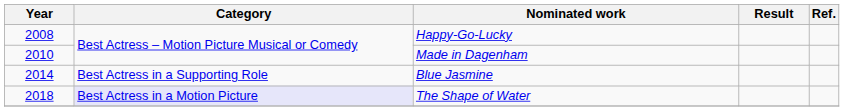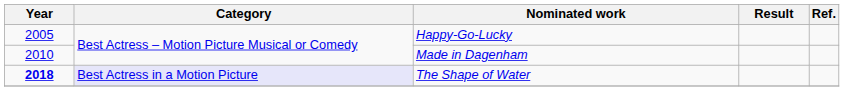 <table class=wikitable>
 <tr>
 <th scope="col" style="width:5em;">Year</th>
 <th scope="col" style="width:26em;">Category</th>
 <th scope="col" style="width:25em;">Nominated work</th>
 <th scope="col" style="width:5em;">Result</th>
 <th>Ref.</th>
 </tr>
 <tr>
-<td align="center"><a href='#'>2008</a></td>
+<td align="center"><a href='#'>2005</a></td>
 <td rowspan="2"><a href='#'>Best Actress – Motion Picture Musical or Comedy</a></td>
 <td><em><a href='#'>Happy-Go-Lucky</a></em></td>
 <td></td>
 <td></td>
 </tr>
 <tr>
 <td align="center"><a href='#'>2010</a></td>
 <td><em><a href='#'>Made in Dagenham</a></em></td>
 <td></td>
 <td></td>
 </tr>
 <tr>
-<td align="center"><a href='#'>2014</a></td>
-<td><a href='#'>Best Actress in a Supporting Role</a></td>
-<td><em><a href='#'>Blue Jasmine</a></em></td>
-<td></td>
-<td align="center"></td>
-</tr>
-<tr>
-<td align="center"><a href='#'>2018</a></td>
+<td align="center"><strong><a href='#'>2018</a></strong></td>
 <td style="background: lavender;"><a href='#'>Best Actress in a Motion Picture</a></td>
 <td><em><a href='#'>The Shape of Water</a></em></td>
 <td></td>
 <td align="center"></td>
 </tr>
 <tr>
 </tr>
 </table>
